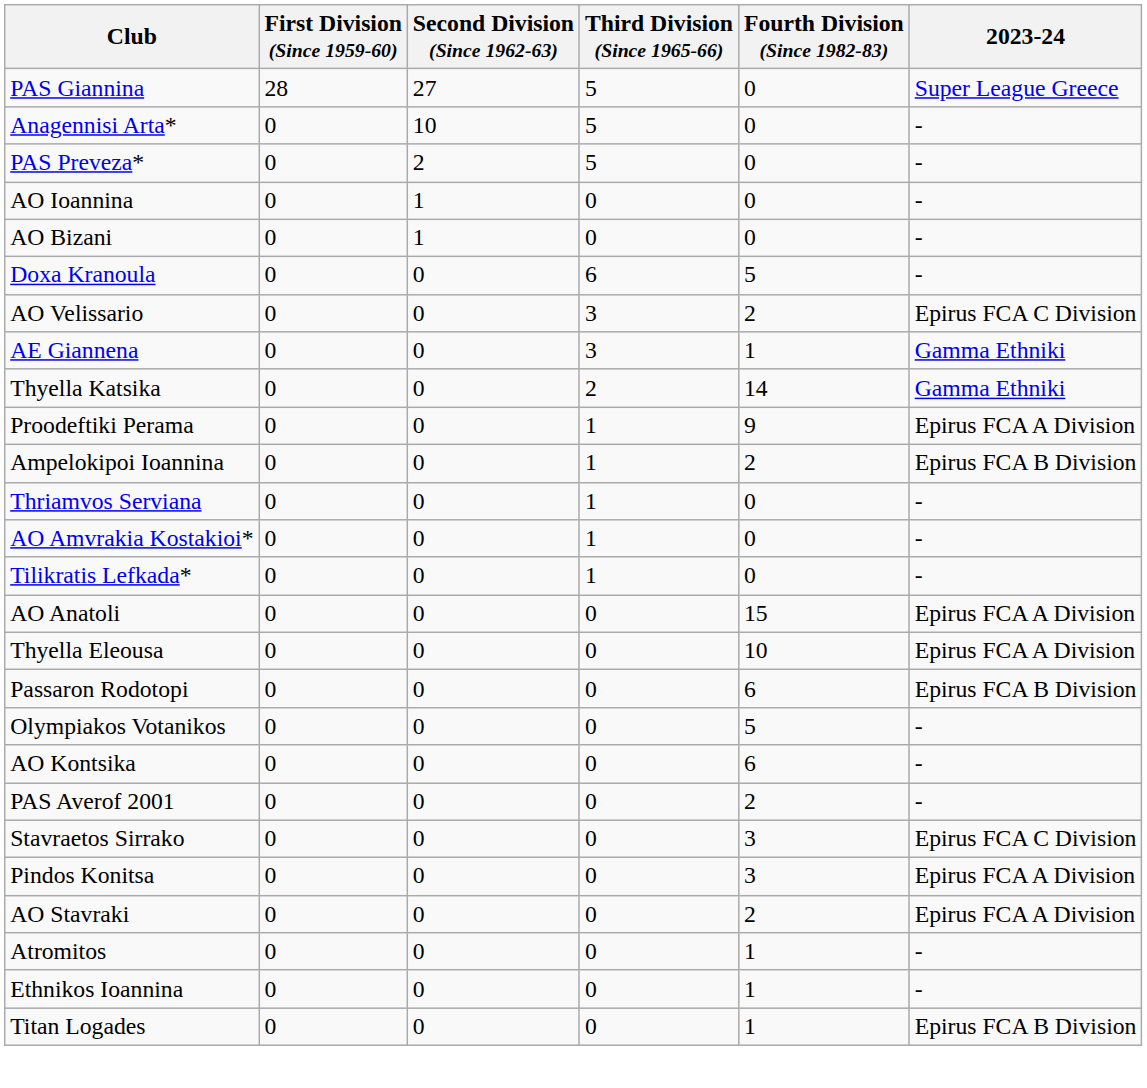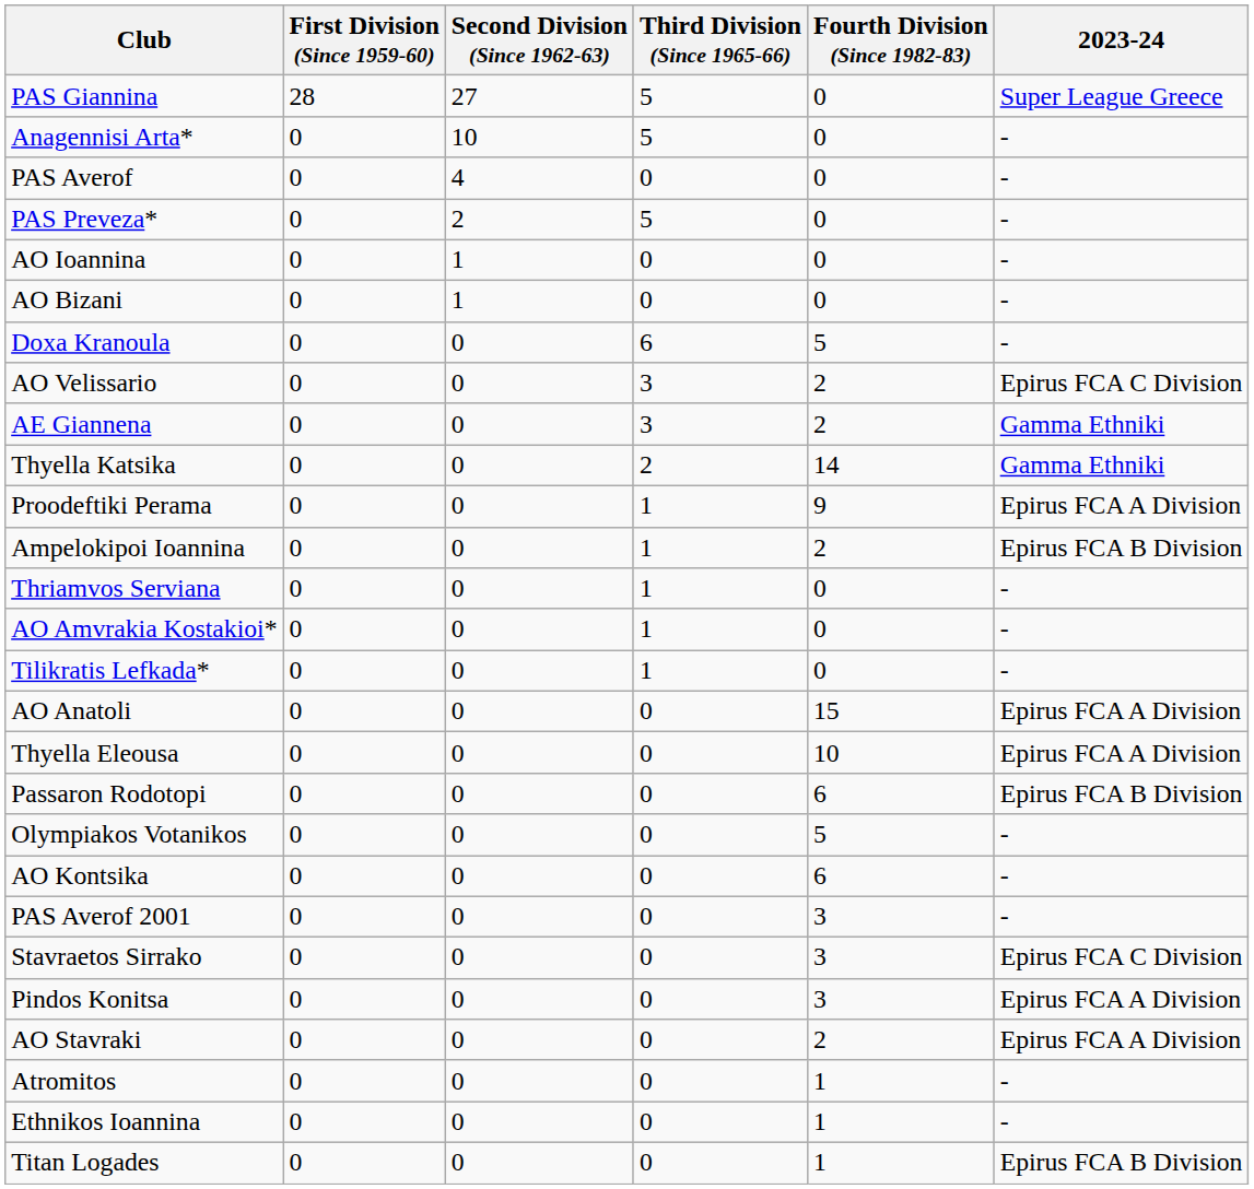 <table class="wikitable">
 <tr>
 <th>Club</th>
 <th>First Division<br><small><em>(Since 1959-60)</em></small></th>
 <th>Second Division<br><small><em>(Since 1962-63)</em></small></th>
 <th>Third Division<br><small><em>(Since 1965-66)</em></small></th>
 <th>Fourth Division<br><small><em>(Since 1982-83)</em></small></th>
 <th>2023-24</th>
 </tr>
 <tr>
 <td><a href='#'>PAS Giannina</a></td>
 <td>28</td>
 <td>27</td>
 <td>5</td>
 <td>0</td>
 <td><a href='#'>Super League Greece</a></td>
 </tr>
 <tr>
 <td><a href='#'>Anagennisi Arta</a>*</td>
 <td>0</td>
 <td>10</td>
 <td>5</td>
+<td>0</td>
+<td>-</td>
+</tr>
+<tr>
+<td>PAS Averof</td>
+<td>0</td>
+<td>4</td>
+<td>0</td>
 <td>0</td>
 <td>-</td>
 </tr>
 <tr>
 <td><a href='#'>PAS Preveza</a>*</td>
 <td>0</td>
 <td>2</td>
 <td>5</td>
 <td>0</td>
 <td>-</td>
 </tr>
 <tr>
 <td>AO Ioannina</td>
 <td>0</td>
 <td>1</td>
 <td>0</td>
 <td>0</td>
 <td>-</td>
 </tr>
 <tr>
 <td>AO Bizani</td>
 <td>0</td>
 <td>1</td>
 <td>0</td>
 <td>0</td>
 <td>-</td>
 </tr>
 <tr>
 <td><a href='#'>Doxa Kranoula</a></td>
 <td>0</td>
 <td>0</td>
 <td>6</td>
 <td>5</td>
 <td>-</td>
 </tr>
 <tr>
 <td>AO Velissario</td>
 <td>0</td>
 <td>0</td>
 <td>3</td>
 <td>2</td>
 <td>Epirus FCA C Division</td>
 </tr>
 <tr>
 <td><a href='#'>AE Giannena</a></td>
 <td>0</td>
 <td>0</td>
 <td>3</td>
-<td>1</td>
+<td>2</td>
 <td><a href='#'>Gamma Ethniki</a></td>
 </tr>
 <tr>
 <td>Thyella Katsika</td>
 <td>0</td>
 <td>0</td>
 <td>2</td>
 <td>14</td>
 <td><a href='#'>Gamma Ethniki</a></td>
 </tr>
 <tr>
 <td>Proodeftiki Perama</td>
 <td>0</td>
 <td>0</td>
 <td>1</td>
 <td>9</td>
 <td>Epirus FCA A Division</td>
 </tr>
 <tr>
 <td>Ampelokipoi Ioannina</td>
 <td>0</td>
 <td>0</td>
 <td>1</td>
 <td>2</td>
 <td>Epirus FCA B Division</td>
 </tr>
 <tr>
 <td><a href='#'>Thriamvos Serviana</a></td>
 <td>0</td>
 <td>0</td>
 <td>1</td>
 <td>0</td>
 <td>-</td>
 </tr>
 <tr>
 <td><a href='#'>AO Amvrakia Kostakioi</a>*</td>
 <td>0</td>
 <td>0</td>
 <td>1</td>
 <td>0</td>
 <td>-</td>
 </tr>
 <tr>
 <td><a href='#'>Tilikratis Lefkada</a>*</td>
 <td>0</td>
 <td>0</td>
 <td>1</td>
 <td>0</td>
 <td>-</td>
 </tr>
 <tr>
 <td>AO Anatoli</td>
 <td>0</td>
 <td>0</td>
 <td>0</td>
 <td>15</td>
 <td>Epirus FCA  A Division</td>
 </tr>
 <tr>
 <td>Thyella Eleousa</td>
 <td>0</td>
 <td>0</td>
 <td>0</td>
 <td>10</td>
 <td>Epirus FCA  A Division</td>
 </tr>
 <tr>
 <td>Passaron Rodotopi</td>
 <td>0</td>
 <td>0</td>
 <td>0</td>
 <td>6</td>
 <td>Epirus FCA B Division</td>
 </tr>
 <tr>
 <td>Olympiakos Votanikos</td>
 <td>0</td>
 <td>0</td>
 <td>0</td>
 <td>5</td>
 <td>-</td>
 </tr>
 <tr>
 <td>AO Kontsika</td>
 <td>0</td>
 <td>0</td>
 <td>0</td>
 <td>6</td>
 <td>-</td>
 </tr>
 <tr>
 <td>PAS Averof 2001</td>
 <td>0</td>
 <td>0</td>
 <td>0</td>
-<td>2</td>
+<td>3</td>
 <td>-</td>
 </tr>
 <tr>
 <td>Stavraetos Sirrako</td>
 <td>0</td>
 <td>0</td>
 <td>0</td>
 <td>3</td>
 <td>Epirus FCA C Division</td>
 </tr>
 <tr>
 <td>Pindos Konitsa</td>
 <td>0</td>
 <td>0</td>
 <td>0</td>
 <td>3</td>
 <td>Epirus FCA  A Division</td>
 </tr>
 <tr>
 <td>AO Stavraki</td>
 <td>0</td>
 <td>0</td>
 <td>0</td>
 <td>2</td>
 <td>Epirus FCA  A Division</td>
 </tr>
 <tr>
 <td>Atromitos</td>
 <td>0</td>
 <td>0</td>
 <td>0</td>
 <td>1</td>
 <td>-</td>
 </tr>
 <tr>
 <td>Ethnikos Ioannina</td>
 <td>0</td>
 <td>0</td>
 <td>0</td>
 <td>1</td>
 <td>-</td>
 </tr>
 <tr>
 <td>Titan Logades</td>
 <td>0</td>
 <td>0</td>
 <td>0</td>
 <td>1</td>
 <td>Epirus FCA B Division</td>
 </tr>
 </table>
